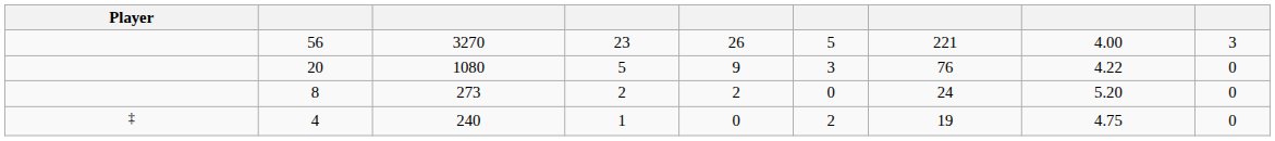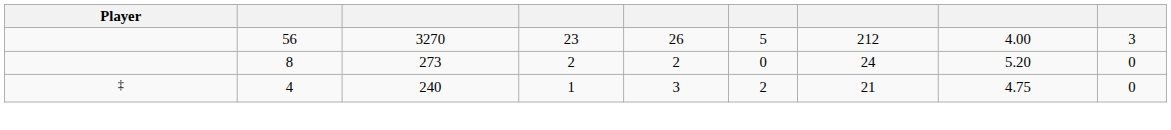 <table class="wikitable sortable" style="width:100%;">
 <tr style="text-align:center; background:#ddd;">
 <th>Player</th>
 <th></th>
 <th></th>
 <th></th>
 <th></th>
 <th></th>
 <th></th>
 <th></th>
 <th></th>
 </tr>
 <tr align=center>
 <td></td>
 <td>56</td>
 <td>3270</td>
 <td>23</td>
 <td>26</td>
 <td>5</td>
-<td>221</td>
+<td>212</td>
 <td>4.00</td>
 <td>3</td>
-</tr>
-<tr align=center>
-<td></td>
-<td>20</td>
-<td>1080</td>
-<td>5</td>
-<td>9</td>
-<td>3</td>
-<td>76</td>
-<td>4.22</td>
-<td>0</td>
 </tr>
 <tr align=center>
 <td></td>
 <td>8</td>
 <td>273</td>
 <td>2</td>
 <td>2</td>
 <td>0</td>
 <td>24</td>
 <td>5.20</td>
 <td>0</td>
 </tr>
 <tr align=center>
 <td><sup>‡</sup></td>
 <td>4</td>
 <td>240</td>
 <td>1</td>
-<td>0</td>
+<td>3</td>
 <td>2</td>
-<td>19</td>
+<td>21</td>
 <td>4.75</td>
 <td>0</td>
 </tr>
 </table>
